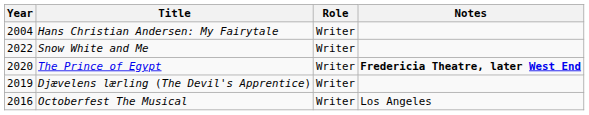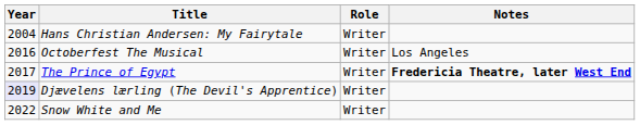 <table class="wikitable">
 <tr>
 <th>Year</th>
 <th>Title</th>
 <th>Role</th>
 <th>Notes</th>
 </tr>
 <tr>
 <td>2004</td>
 <td><em>Hans Christian Andersen: My Fairytale</em></td>
 <td>Writer</td>
 <td></td>
 </tr>
 <tr>
+<td>2016</td>
+<td><em>Octoberfest The Musical</em></td>
+<td>Writer</td>
+<td>Los Angeles</td>
+</tr>
+<tr>
+<td>2017</td>
+<td><em><a href='#'>The Prince of Egypt</a></em></td>
+<td>Writer</td>
+<td><strong>Fredericia Theatre, later <a href='#'>West End</a></strong></td>
+</tr>
+<tr>
+<td style="background: lavender;">2019</td>
+<td><em>Djævelens lærling</em> (<em>The Devil's Apprentice</em>)</td>
+<td>Writer</td>
+<td></td>
+</tr>
+<tr>
 <td>2022</td>
 <td><em>Snow White and Me</em></td>
 <td>Writer</td>
 <td></td>
 </tr>
-<tr>
-<td>2020</td>
-<td><em><a href='#'>The Prince of Egypt</a></em></td>
-<td>Writer</td>
-<td><strong>Fredericia Theatre, later <a href='#'>West End</a></strong></td>
-</tr>
-<tr>
-<td>2019</td>
-<td><em>Djævelens lærling</em> (<em>The Devil's Apprentice</em>)</td>
-<td>Writer</td>
-<td></td>
-</tr>
-<tr>
-<td>2016</td>
-<td><em>Octoberfest The Musical</em></td>
-<td>Writer</td>
-<td>Los Angeles</td>
-</tr>
 </table>
